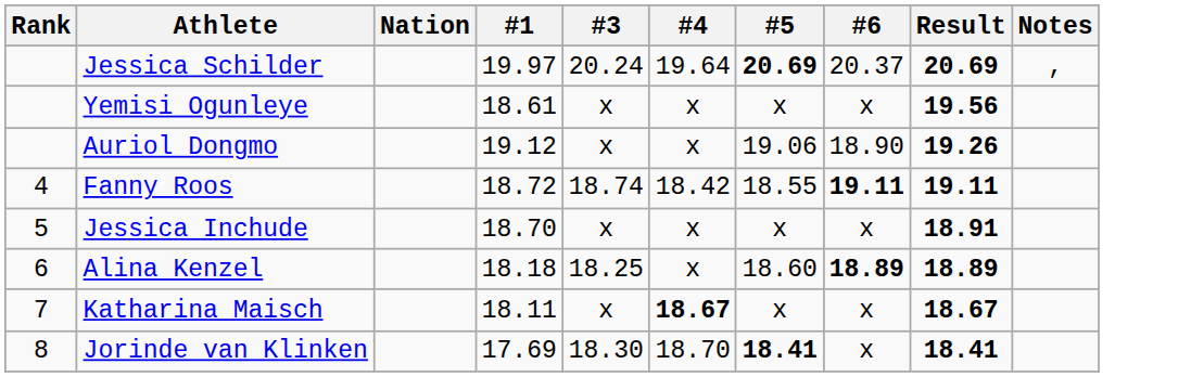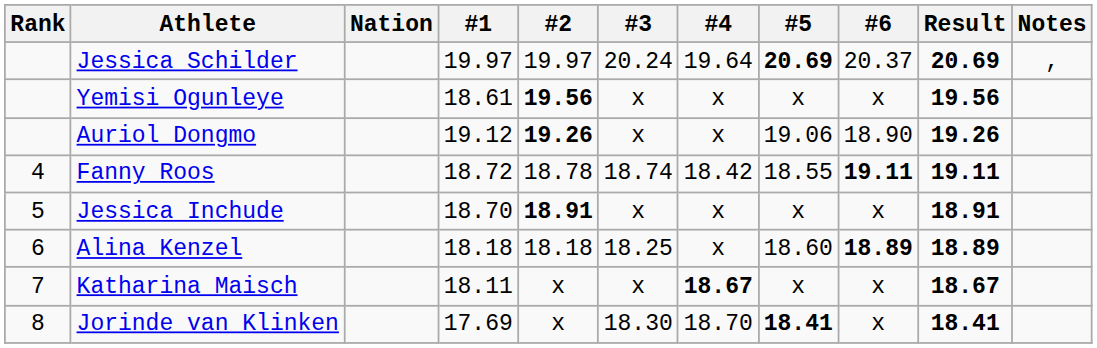 <table class="wikitable sortable" style="text-align:center">
 <tr>
 <th scope="col">Rank</th>
 <th scope="col">Athlete</th>
 <th scope="col">Nation</th>
 <th>#1</th>
+<th>#2</th>
 <th>#3</th>
 <th>#4</th>
 <th>#5</th>
 <th>#6</th>
 <th scope="col">Result</th>
 <th scope="col">Notes</th>
 </tr>
 <tr>
 <td></td>
 <td align="left"><a href='#'>Jessica Schilder</a></td>
 <td align="left"></td>
+<td>19.97</td>
 <td>19.97</td>
 <td>20.24</td>
 <td>19.64</td>
 <td><strong>20.69</strong></td>
 <td>20.37</td>
 <td><strong>20.69</strong></td>
 <td>, </td>
 </tr>
 <tr>
 <td></td>
 <td align="left"><a href='#'>Yemisi Ogunleye</a></td>
 <td align="left"></td>
 <td>18.61</td>
+<td><strong>19.56</strong></td>
 <td>x</td>
 <td>x</td>
 <td>x</td>
 <td>x</td>
 <td><strong>19.56</strong></td>
 <td></td>
 </tr>
 <tr>
 <td></td>
 <td align="left"><a href='#'>Auriol Dongmo</a></td>
 <td align="left"></td>
 <td>19.12</td>
+<td><strong>19.26</strong></td>
 <td>x</td>
 <td>x</td>
 <td>19.06</td>
 <td>18.90</td>
 <td><strong>19.26</strong></td>
 <td></td>
 </tr>
 <tr>
 <td>4</td>
 <td align="left"><a href='#'>Fanny Roos</a></td>
 <td align="left"></td>
 <td>18.72</td>
+<td>18.78</td>
 <td>18.74</td>
 <td>18.42</td>
 <td>18.55</td>
 <td><strong>19.11</strong></td>
 <td><strong>19.11</strong></td>
 <td></td>
 </tr>
 <tr>
 <td>5</td>
 <td align="left"><a href='#'>Jessica Inchude</a></td>
 <td align="left"></td>
 <td>18.70</td>
+<td><strong>18.91</strong></td>
 <td>x</td>
 <td>x</td>
 <td>x</td>
 <td>x</td>
 <td><strong>18.91</strong></td>
 <td></td>
 </tr>
 <tr>
 <td>6</td>
 <td align="left"><a href='#'>Alina Kenzel</a></td>
 <td align="left"></td>
+<td>18.18</td>
 <td>18.18</td>
 <td>18.25</td>
 <td>x</td>
 <td>18.60</td>
 <td><strong>18.89</strong></td>
 <td><strong>18.89</strong></td>
 <td></td>
 </tr>
 <tr>
 <td>7</td>
 <td align="left"><a href='#'>Katharina Maisch</a></td>
 <td align="left"></td>
 <td>18.11</td>
 <td>x</td>
+<td>x</td>
 <td><strong>18.67</strong></td>
 <td>x</td>
 <td>x</td>
 <td><strong>18.67</strong></td>
 <td></td>
 </tr>
 <tr>
 <td>8</td>
 <td align="left"><a href='#'>Jorinde van Klinken</a></td>
 <td align="left"></td>
 <td>17.69</td>
+<td>x</td>
 <td>18.30</td>
 <td>18.70</td>
 <td><strong>18.41</strong></td>
 <td>x</td>
 <td><strong>18.41</strong></td>
 <td></td>
 </tr>
 </table>
